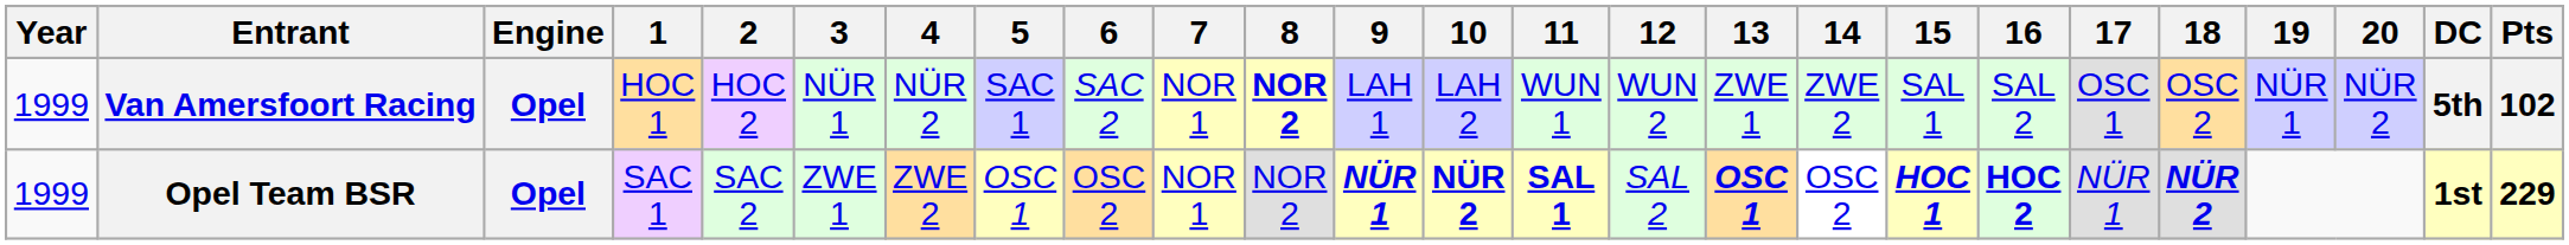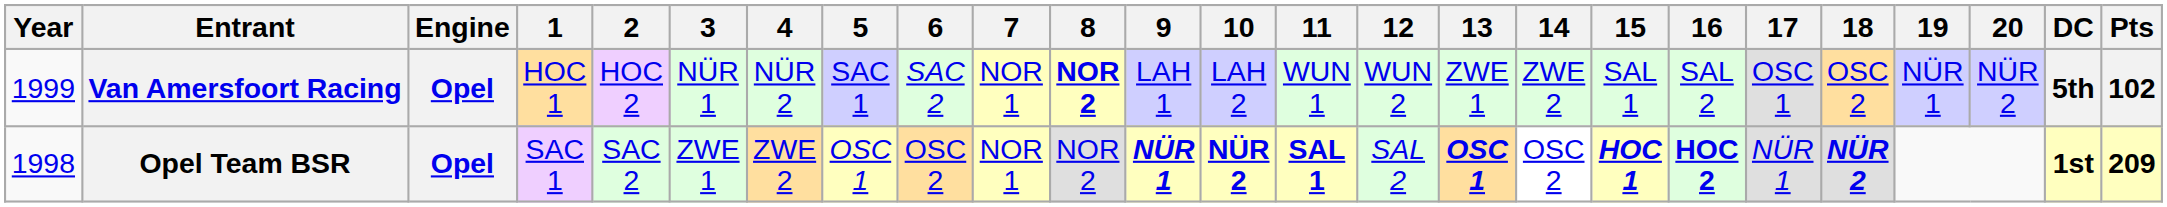 <table class="wikitable" style="text-align:center; font-size:85%">
 <tr>
 <th>Year</th>
 <th>Entrant</th>
 <th>Engine</th>
 <th>1</th>
 <th>2</th>
 <th>3</th>
 <th>4</th>
 <th>5</th>
 <th>6</th>
 <th>7</th>
 <th>8</th>
 <th>9</th>
 <th>10</th>
 <th>11</th>
 <th>12</th>
 <th>13</th>
 <th>14</th>
 <th>15</th>
 <th>16</th>
 <th>17</th>
 <th>18</th>
 <th>19</th>
 <th>20</th>
 <th>DC</th>
 <th>Pts</th>
 </tr>
 <tr>
 <td><a href='#'>1999</a></td>
 <th nowrap><a href='#'>Van Amersfoort Racing</a></th>
 <th><a href='#'>Opel</a></th>
 <td style="background:#FFDF9F;"><a href='#'>HOC<br>1</a><br></td>
 <td style="background:#EFCFFF;"><a href='#'>HOC<br>2</a><br></td>
 <td style="background:#DFFFDF;"><a href='#'>NÜR<br>1</a><br></td>
 <td style="background:#DFFFDF;"><a href='#'>NÜR<br>2</a><br></td>
 <td style="background:#CFCFFF;"><a href='#'>SAC<br>1</a><br></td>
 <td style="background:#DFFFDF;"><em><a href='#'>SAC<br>2</a></em><br></td>
 <td style="background:#FFFFBF;"><a href='#'>NOR<br>1</a><br></td>
 <td style="background:#FFFFBF;"><strong><a href='#'>NOR<br>2</a></strong><br></td>
 <td style="background:#CFCFFF;"><a href='#'>LAH<br>1</a><br></td>
 <td style="background:#CFCFFF;"><a href='#'>LAH<br>2</a><br></td>
 <td style="background:#DFFFDF;"><a href='#'>WUN<br>1</a><br></td>
 <td style="background:#DFFFDF;"><a href='#'>WUN<br>2</a><br></td>
 <td style="background:#DFFFDF;"><a href='#'>ZWE<br>1</a><br></td>
 <td style="background:#DFFFDF;"><a href='#'>ZWE<br>2</a><br></td>
 <td style="background:#DFFFDF;"><a href='#'>SAL<br>1</a><br></td>
 <td style="background:#DFFFDF;"><a href='#'>SAL<br>2</a><br></td>
 <td style="background:#DFDFDF;"><a href='#'>OSC<br>1</a><br></td>
 <td style="background:#FFDF9F;"><a href='#'>OSC<br>2</a><br></td>
 <td style="background:#CFCFFF;"><a href='#'>NÜR<br>1</a><br></td>
 <td style="background:#CFCFFF;"><a href='#'>NÜR<br>2</a><br></td>
 <th>5th</th>
 <th>102</th>
 </tr>
 <tr>
-<td><a href='#'>1999</a></td>
+<td><a href='#'>1998</a></td>
 <th nowrap>Opel Team BSR</th>
 <th><a href='#'>Opel</a></th>
 <td style="background:#EFCFFF;"><a href='#'>SAC<br>1</a><br></td>
 <td style="background:#DFFFDF;"><a href='#'>SAC<br>2</a><br></td>
 <td style="background:#DFFFDF;"><a href='#'>ZWE<br>1</a><br></td>
 <td style="background:#FFDF9F;"><a href='#'>ZWE<br>2</a><br></td>
 <td style="background:#FFFFBF;"><em><a href='#'>OSC<br>1</a></em><br></td>
 <td style="background:#FFDF9F;"><a href='#'>OSC<br>2</a><br></td>
 <td style="background:#FFFFBF;"><a href='#'>NOR<br>1</a><br></td>
 <td style="background:#DFDFDF;"><a href='#'>NOR<br>2</a><br></td>
 <td style="background:#FFFFBF;"><strong><em><a href='#'>NÜR<br>1</a></em></strong><br></td>
 <td style="background:#FFFFBF;"><strong><a href='#'>NÜR<br>2</a></strong><br></td>
 <td style="background:#FFFFBF;"><strong><a href='#'>SAL<br>1</a></strong><br></td>
 <td style="background:#DFFFDF;"><em><a href='#'>SAL<br>2</a></em><br></td>
 <td style="background:#FFDF9F;"><strong><em><a href='#'>OSC<br>1</a></em></strong><br></td>
 <td style="background:#FFFFFF;"><a href='#'>OSC<br>2</a><br></td>
 <td style="background:#FFFFBF;"><strong><em><a href='#'>HOC<br>1</a></em></strong><br></td>
 <td style="background:#DFFFDF;"><strong><a href='#'>HOC<br>2</a></strong><br></td>
 <td style="background:#DFDFDF;"><em><a href='#'>NÜR<br>1</a></em><br></td>
 <td style="background:#DFDFDF;"><strong><em><a href='#'>NÜR<br>2</a></em><br></strong></td>
 <td colspan=2></td>
 <th style="background:#FFFFBF;">1st</th>
-<th style="background:#FFFFBF;">229</th>
+<th style="background:#FFFFBF;">209</th>
 </tr>
 </table>
